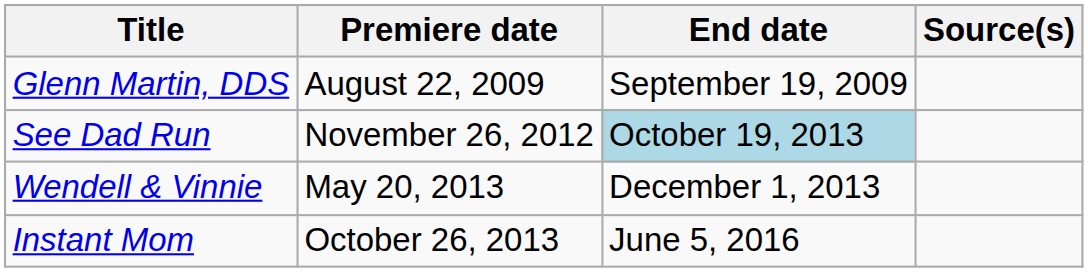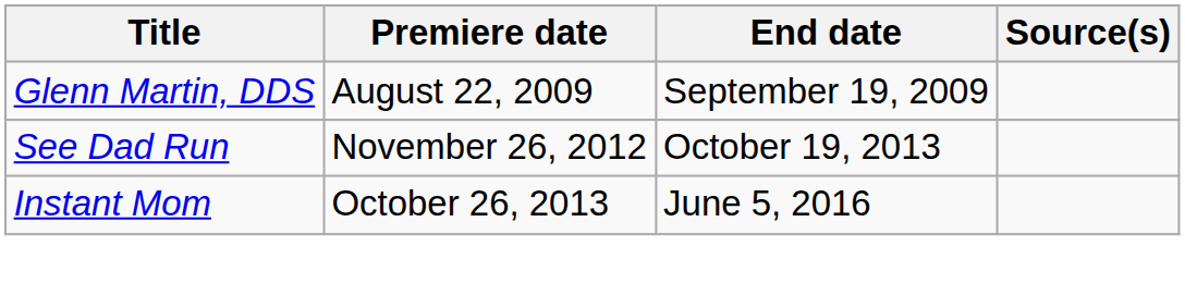 <table class="wikitable sortable">
 <tr>
 <th>Title</th>
 <th>Premiere date</th>
 <th>End date</th>
 <th>Source(s)</th>
 </tr>
 <tr>
 <td><em><a href='#'>Glenn Martin, DDS</a></em></td>
 <td>August 22, 2009</td>
 <td>September 19, 2009</td>
 <td></td>
 </tr>
 <tr>
 <td><em><a href='#'>See Dad Run</a></em></td>
 <td>November 26, 2012</td>
-<td style="background: lightblue;">October 19, 2013</td>
-<td></td>
-</tr>
-<tr>
-<td><em><a href='#'>Wendell & Vinnie</a></em></td>
-<td>May 20, 2013</td>
-<td>December 1, 2013</td>
+<td>October 19, 2013</td>
 <td></td>
 </tr>
 <tr>
 <td><em><a href='#'>Instant Mom</a></em></td>
 <td>October 26, 2013</td>
 <td>June 5, 2016</td>
 <td></td>
 </tr>
 </table>
